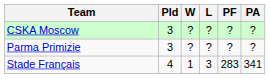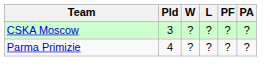 <table class="wikitable" style="text-align:center">
 <tr>
 <th width=220>Team</th>
 <th width=20>Pld</th>
 <th width=20>W</th>
 <th width=20>L</th>
 <th width=20>PF</th>
 <th width=20>PA</th>
 </tr>
 <tr bgcolor="#ccffcc">
 <td align="left"> <a href='#'>CSKA Moscow</a></td>
 <td>3</td>
 <td>?</td>
 <td>?</td>
 <td>?</td>
 <td>?</td>
 </tr>
 <tr>
 <td align="left"> <a href='#'>Parma Primizie</a></td>
-<td>3</td>
+<td>4</td>
 <td>?</td>
 <td>?</td>
 <td>?</td>
 <td>?</td>
 </tr>
-<tr>
-<td align="left"> <a href='#'>Stade Français</a></td>
-<td>4</td>
-<td>1</td>
-<td>3</td>
-<td>283</td>
-<td>341</td>
-</tr>
 </table>
